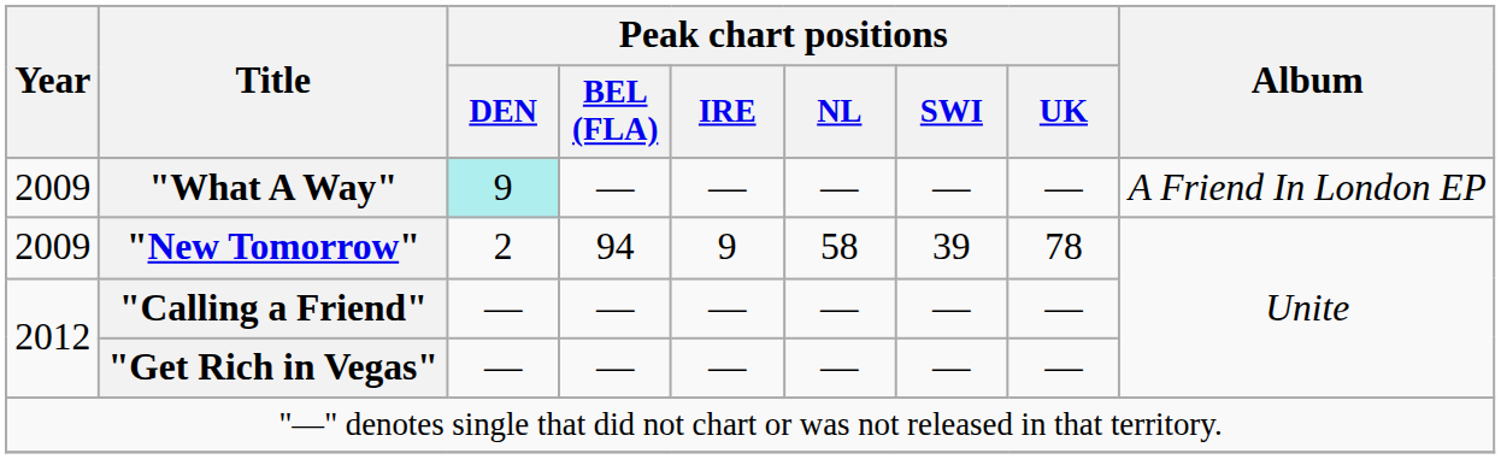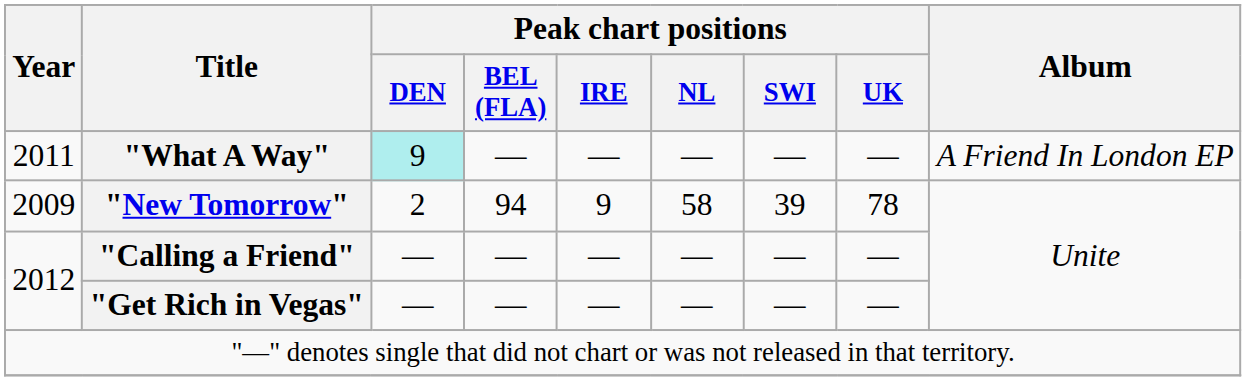 <table class="wikitable plainrowheaders" style="text-align:center;" border="1">
 <tr>
 <th scope="col" rowspan="2">Year</th>
 <th scope="col" rowspan="2">Title</th>
 <th scope="col" colspan="6">Peak chart positions</th>
 <th scope="col" rowspan="2">Album</th>
 </tr>
 <tr>
 <th scope="col" style="width:3em;font-size:85%;"><a href='#'>DEN</a><br></th>
 <th scope="col" style="width:3em;font-size:85%;"><a href='#'>BEL (FLA)</a><br></th>
 <th scope="col" style="width:3em;font-size:85%;"><a href='#'>IRE</a><br></th>
 <th scope="col" style="width:3em;font-size:85%;"><a href='#'>NL</a><br></th>
 <th scope="col" style="width:3em;font-size:85%;"><a href='#'>SWI</a><br></th>
 <th scope="col" style="width:3em;font-size:85%;"><a href='#'>UK</a><br></th>
 </tr>
 <tr>
-<td>2009</td>
+<td>2011</td>
 <th scope="row">"What A Way"</th>
 <td style="background: paleturquoise;">9<br></td>
 <td>—</td>
 <td>—</td>
 <td>—</td>
 <td>—</td>
 <td>—</td>
 <td><em>A Friend In London EP</em></td>
 </tr>
 <tr>
 <td>2009</td>
 <th scope="row">"<a href='#'>New Tomorrow</a>"</th>
 <td>2</td>
 <td>94</td>
 <td>9</td>
 <td>58</td>
 <td>39</td>
 <td>78</td>
 <td rowspan="3"><em>Unite</em></td>
 </tr>
 <tr>
 <td rowspan=2>2012</td>
 <th scope="row">"Calling a Friend"</th>
 <td>—</td>
 <td>—</td>
 <td>—</td>
 <td>—</td>
 <td>—</td>
 <td>—</td>
 </tr>
 <tr>
 <th scope="row">"Get Rich in Vegas"</th>
 <td>—</td>
 <td>—</td>
 <td>—</td>
 <td>—</td>
 <td>—</td>
 <td>—</td>
 </tr>
 <tr>
 <td colspan="14" style="font-size:85%">"—" denotes single that did not chart or was not released in that territory.</td>
 </tr>
 <tr>
 </tr>
 </table>
